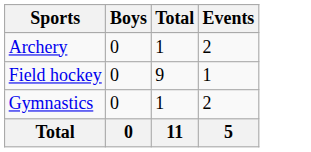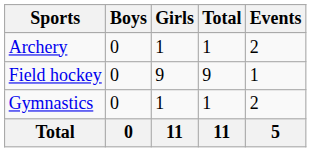 <table class="wikitable">
 <tr>
 <th>Sports</th>
 <th>Boys</th>
+<th>Girls</th>
 <th>Total</th>
 <th>Events</th>
 </tr>
 <tr>
 <td><a href='#'>Archery</a></td>
 <td>0</td>
 <td>1</td>
+<td>1</td>
 <td>2</td>
 </tr>
 <tr>
 <td><a href='#'>Field hockey</a></td>
 <td>0</td>
+<td>9</td>
 <td>9</td>
 <td>1</td>
 </tr>
 <tr>
 <td><a href='#'>Gymnastics</a></td>
 <td>0</td>
 <td>1</td>
+<td>1</td>
 <td>2</td>
 </tr>
 <tr>
 <th>Total</th>
 <th>0</th>
 <th>11</th>
+<th>11</th>
 <th>5</th>
 </tr>
 </table>
